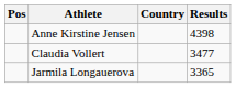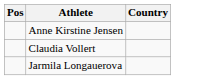 <table class="wikitable">
 <tr>
 <th>Pos</th>
 <th>Athlete</th>
 <th>Country</th>
-<th>Results</th>
 </tr>
 <tr>
 <td align="center"></td>
 <td>Anne Kirstine Jensen</td>
 <td></td>
-<td>4398</td>
 </tr>
 <tr>
 <td align="center"></td>
 <td>Claudia Vollert</td>
 <td></td>
-<td>3477</td>
 </tr>
 <tr>
 <td align="center"></td>
 <td>Jarmila Longauerova</td>
 <td></td>
-<td>3365</td>
 </tr>
 </table>
